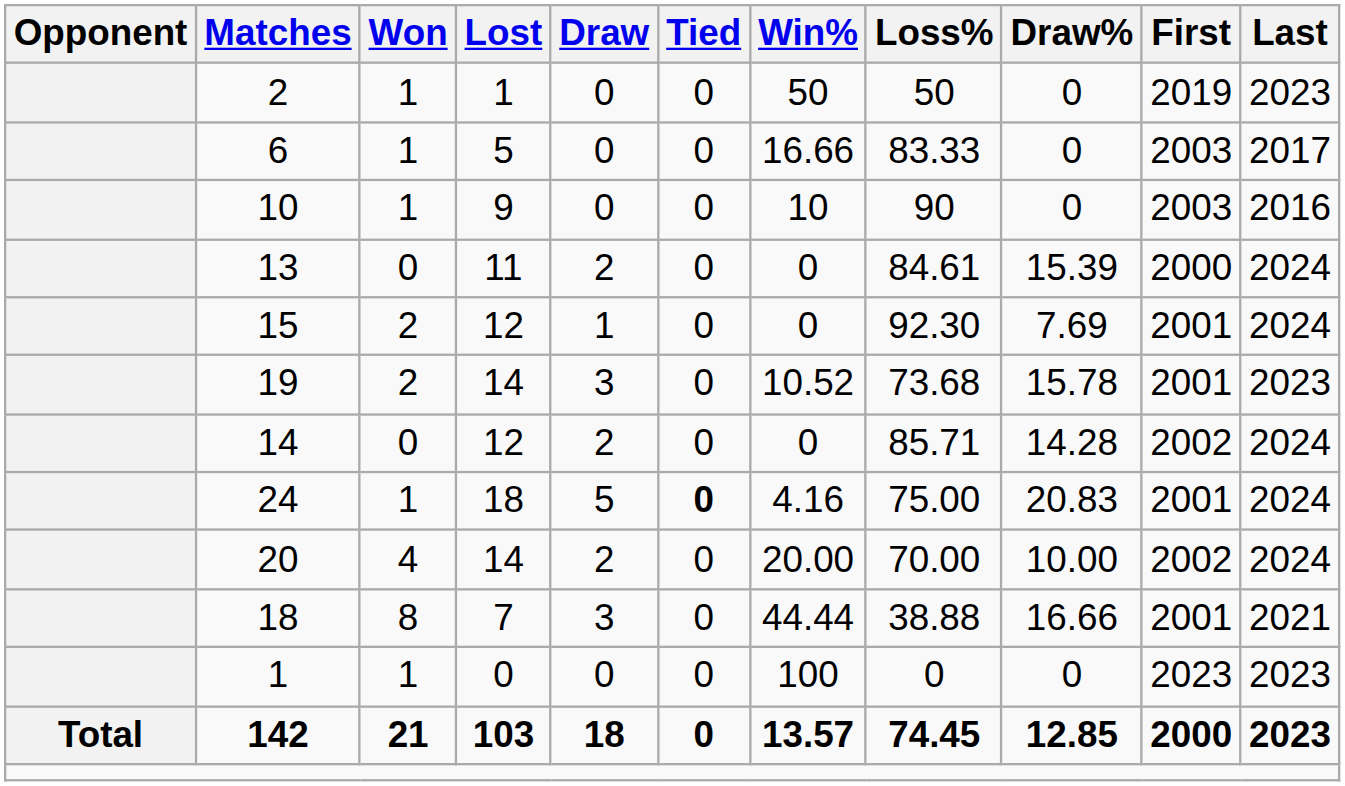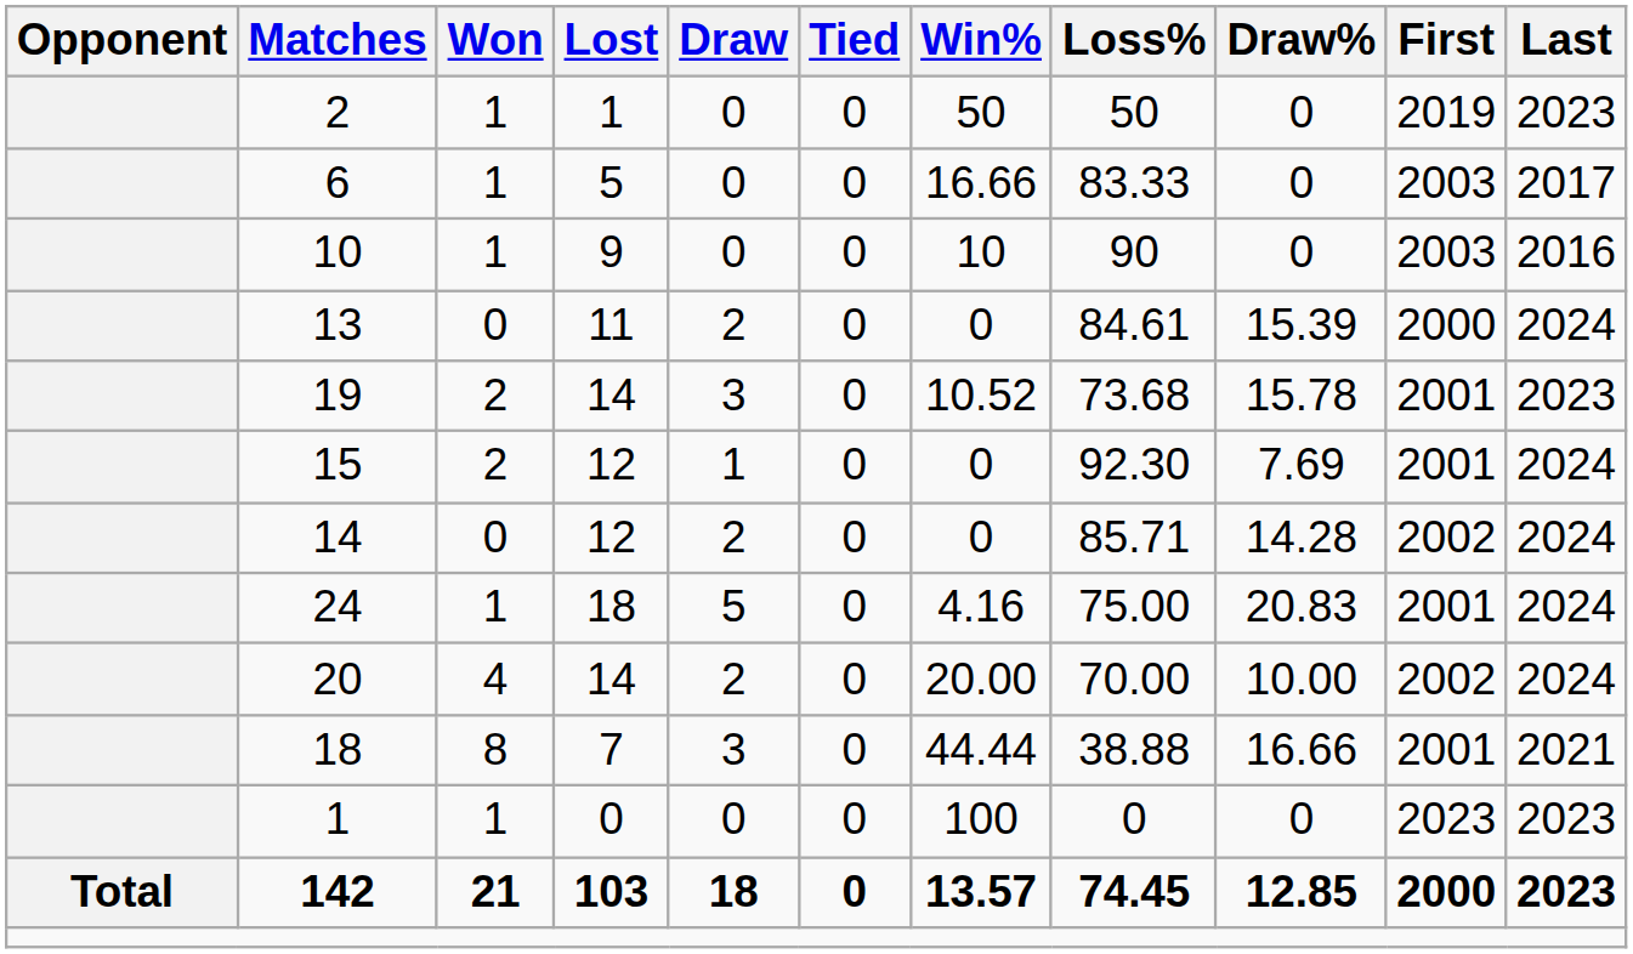 <table class="wikitable plainrowheaders sortable" style="text-align:center">
 <tr>
 <th scope="col">Opponent</th>
 <th scope="col"><a href='#'>Matches</a></th>
 <th scope="col"><a href='#'>Won</a></th>
 <th scope="col"><a href='#'>Lost</a></th>
 <th scope="col"><a href='#'>Draw</a></th>
 <th scope="col"><a href='#'>Tied</a></th>
 <th scope="col"><a href='#'>Win%</a></th>
 <th scope="col">Loss%</th>
 <th scope="col">Draw%</th>
 <th scope="col">First</th>
 <th scope="col">Last</th>
 </tr>
 <tr>
 <th scope="row"></th>
 <td>2</td>
 <td>1</td>
 <td>1</td>
 <td>0</td>
 <td>0</td>
 <td>50</td>
 <td>50</td>
 <td>0</td>
 <td>2019</td>
 <td>2023</td>
 </tr>
 <tr>
 <th scope="row"></th>
 <td>6</td>
 <td>1</td>
 <td>5</td>
 <td>0</td>
 <td>0</td>
 <td>16.66</td>
 <td>83.33</td>
 <td>0</td>
 <td>2003</td>
 <td>2017</td>
 </tr>
 <tr>
 <th scope="row"></th>
 <td>10</td>
 <td>1</td>
 <td>9</td>
 <td>0</td>
 <td>0</td>
 <td>10</td>
 <td>90</td>
 <td>0</td>
 <td>2003</td>
 <td>2016</td>
 </tr>
 <tr>
 <th scope="row"></th>
 <td>13</td>
 <td>0</td>
 <td>11</td>
 <td>2</td>
 <td>0</td>
 <td>0</td>
 <td>84.61</td>
 <td>15.39</td>
 <td>2000</td>
 <td>2024</td>
 </tr>
 <tr>
 <th scope="row"></th>
+<td>19</td>
+<td>2</td>
+<td>14</td>
+<td>3</td>
+<td>0</td>
+<td>10.52</td>
+<td>73.68</td>
+<td>15.78</td>
+<td>2001</td>
+<td>2023</td>
+</tr>
+<tr>
+<th scope="row"></th>
 <td>15</td>
 <td>2</td>
 <td>12</td>
 <td>1</td>
 <td>0</td>
 <td>0</td>
 <td>92.30</td>
 <td>7.69</td>
 <td>2001</td>
 <td>2024</td>
-</tr>
-<tr>
-<th scope="row"></th>
-<td>19</td>
-<td>2</td>
-<td>14</td>
-<td>3</td>
-<td>0</td>
-<td>10.52</td>
-<td>73.68</td>
-<td>15.78</td>
-<td>2001</td>
-<td>2023</td>
 </tr>
 <tr>
 <th scope="row"></th>
 <td>14</td>
 <td>0</td>
 <td>12</td>
 <td>2</td>
 <td>0</td>
 <td>0</td>
 <td>85.71</td>
 <td>14.28</td>
 <td>2002</td>
 <td>2024</td>
 </tr>
 <tr>
 <th scope="row"></th>
 <td>24</td>
 <td>1</td>
 <td>18</td>
 <td>5</td>
-<td><strong>0</strong></td>
+<td>0</td>
 <td>4.16</td>
 <td>75.00</td>
 <td>20.83</td>
 <td>2001</td>
 <td>2024</td>
 </tr>
 <tr>
 <th scope="row"></th>
 <td>20</td>
 <td>4</td>
 <td>14</td>
 <td>2</td>
 <td>0</td>
 <td>20.00</td>
 <td>70.00</td>
 <td>10.00</td>
 <td>2002</td>
 <td>2024</td>
 </tr>
 <tr>
 <th scope="row"></th>
 <td>18</td>
 <td>8</td>
 <td>7</td>
 <td>3</td>
 <td>0</td>
 <td>44.44</td>
 <td>38.88</td>
 <td>16.66</td>
 <td>2001</td>
 <td>2021</td>
 </tr>
 <tr>
 <th Scope="row"></th>
 <td>1</td>
 <td>1</td>
 <td>0</td>
 <td>0</td>
 <td>0</td>
 <td>100</td>
 <td>0</td>
 <td>0</td>
 <td>2023</td>
 <td>2023</td>
 </tr>
 <tr class="sortbottom">
 <th scope="row" style="text-align:center">Total</th>
 <td><strong>142</strong></td>
 <td><strong>21</strong></td>
 <td><strong>103</strong></td>
 <td><strong>18</strong></td>
 <td><strong>0</strong></td>
 <td><strong>13.57</strong></td>
 <td><strong>74.45</strong></td>
 <td><strong>12.85</strong></td>
 <td><strong>2000</strong></td>
 <td><strong>2023</strong></td>
 </tr>
 <tr>
 <td colspan="11"></td>
 </tr>
 </table>
